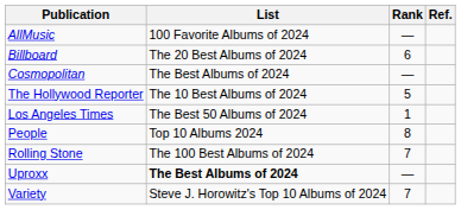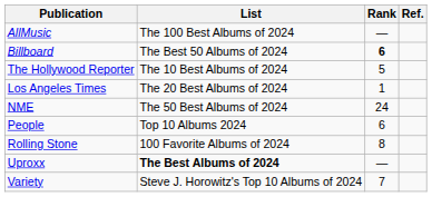 <table class="wikitable sortable">
 <tr>
 <th>Publication</th>
 <th>List</th>
 <th>Rank</th>
 <th>Ref.</th>
 </tr>
 <tr>
 <td><em><a href='#'>AllMusic</a></em></td>
-<td>100 Favorite Albums of 2024</td>
+<td>The 100 Best Albums of 2024</td>
 <td style="text-align: center;">—</td>
 <td style="text-align: center;"></td>
 </tr>
 <tr>
 <td><a href='#'><em>Billboard</em></a></td>
-<td>The 20 Best Albums of 2024</td>
-<td style="text-align: center;">6</td>
-<td style="text-align: center;"></td>
-</tr>
-<tr>
-<td><a href='#'><em>Cosmopolitan</em></a></td>
-<td>The Best Albums of 2024</td>
-<td style="text-align: center;">—</td>
+<td>The Best 50 Albums of 2024</td>
+<td style="text-align: center;"><strong>6</strong></td>
 <td style="text-align: center;"></td>
 </tr>
 <tr>
 <td><a href='#'>The Hollywood Reporter</a></td>
 <td>The 10 Best Albums of 2024</td>
 <td style="text-align: center;">5</td>
 <td style="text-align: center;"></td>
 </tr>
 <tr>
 <td><a href='#'>Los Angeles Times</a></td>
-<td>The Best 50 Albums of 2024</td>
+<td>The 20 Best Albums of 2024</td>
 <td style="text-align: center;">1</td>
+<td style="text-align: center;"></td>
+</tr>
+<tr>
+<td><a href='#'>NME</a></td>
+<td>The 50 Best Albums of 2024</td>
+<td style="text-align: center;">24</td>
 <td style="text-align: center;"></td>
 </tr>
 <tr>
 <td><a href='#'>People</a></td>
 <td>Top 10 Albums 2024</td>
-<td style="text-align: center;">8</td>
+<td style="text-align: center;">6</td>
 <td style="text-align: center;"></td>
 </tr>
 <tr>
 <td><a href='#'>Rolling Stone</a></td>
-<td>The 100 Best Albums of 2024</td>
-<td style="text-align: center;">7</td>
+<td>100 Favorite Albums of 2024</td>
+<td style="text-align: center;">8</td>
 <td style="text-align: center;"></td>
 </tr>
 <tr>
 <td><a href='#'>Uproxx</a></td>
 <td><strong>The Best Albums of 2024</strong></td>
 <td style="text-align: center;">—</td>
 <td style="text-align: center;"></td>
 </tr>
 <tr>
 <td><a href='#'>Variety</a></td>
 <td>Steve J. Horowitz's Top 10 Albums of 2024</td>
 <td style="text-align: center;">7</td>
 <td style="text-align: center;"></td>
 </tr>
 </table>
